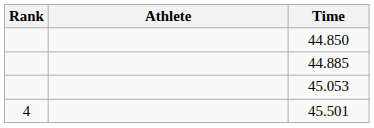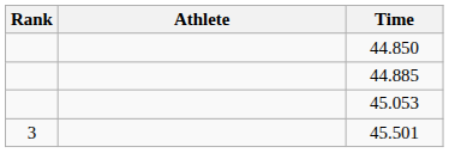 <table class="wikitable" style="text-align:center">
 <tr>
 <th width=40>Rank</th>
 <th width=250>Athlete</th>
 <th width=80>Time</th>
 </tr>
 <tr>
 <td></td>
 <td align=left></td>
 <td>44.850</td>
 </tr>
 <tr>
 <td></td>
 <td align=left></td>
 <td>44.885</td>
 </tr>
 <tr>
 <td></td>
 <td align=left></td>
 <td>45.053</td>
 </tr>
 <tr>
-<td>4</td>
+<td>3</td>
 <td align=left></td>
 <td>45.501</td>
 </tr>
 </table>
